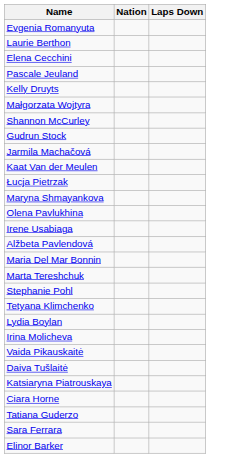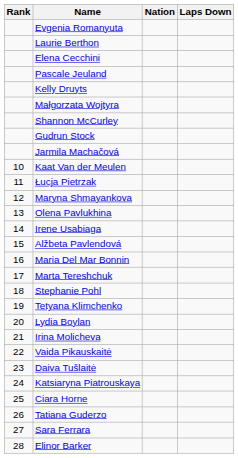 <table class="wikitable sortable" style="text-align:center">
 <tr>
+<th>Rank</th>
 <th>Name</th>
 <th>Nation</th>
 <th>Laps Down</th>
 </tr>
 <tr>
+<td></td>
 <td align=left><a href='#'>Evgenia Romanyuta</a></td>
 <td align=left></td>
 <td></td>
 </tr>
 <tr>
+<td></td>
 <td align=left><a href='#'>Laurie Berthon</a></td>
 <td align=left></td>
 <td></td>
 </tr>
 <tr>
+<td></td>
 <td align=left><a href='#'>Elena Cecchini</a></td>
 <td align=left></td>
 <td></td>
 </tr>
 <tr>
+<td></td>
 <td align=left><a href='#'>Pascale Jeuland</a></td>
 <td align=left></td>
 <td></td>
 </tr>
 <tr>
+<td></td>
 <td align=left><a href='#'>Kelly Druyts</a></td>
 <td align=left></td>
 <td></td>
 </tr>
 <tr>
+<td></td>
 <td align=left><a href='#'>Małgorzata Wojtyra</a></td>
 <td align=left></td>
 <td></td>
 </tr>
 <tr>
+<td></td>
 <td align=left><a href='#'>Shannon McCurley</a></td>
 <td align=left></td>
 <td></td>
 </tr>
 <tr>
+<td></td>
 <td align=left><a href='#'>Gudrun Stock</a></td>
 <td align=left></td>
 <td></td>
 </tr>
 <tr>
+<td></td>
 <td align=left><a href='#'>Jarmila Machačová</a></td>
 <td align=left></td>
 <td></td>
 </tr>
 <tr>
+<td>10</td>
 <td align=left><a href='#'>Kaat Van der Meulen</a></td>
 <td align=left></td>
 <td></td>
 </tr>
 <tr>
+<td>11</td>
 <td align=left><a href='#'>Łucja Pietrzak</a></td>
 <td align=left></td>
 <td></td>
 </tr>
 <tr>
+<td>12</td>
 <td align=left><a href='#'>Maryna Shmayankova</a></td>
 <td align=left></td>
 <td></td>
 </tr>
 <tr>
+<td>13</td>
 <td align=left><a href='#'>Olena Pavlukhina</a></td>
 <td align=left></td>
 <td></td>
 </tr>
 <tr>
+<td>14</td>
 <td align=left><a href='#'>Irene Usabiaga</a></td>
 <td align=left></td>
 <td></td>
 </tr>
 <tr>
+<td>15</td>
 <td align=left><a href='#'>Alžbeta Pavlendová</a></td>
 <td align=left></td>
 <td></td>
 </tr>
 <tr>
+<td>16</td>
 <td align=left><a href='#'>Maria Del Mar Bonnin</a></td>
 <td align=left></td>
 <td></td>
 </tr>
 <tr>
+<td>17</td>
 <td align=left><a href='#'>Marta Tereshchuk</a></td>
 <td align=left></td>
 <td></td>
 </tr>
 <tr>
+<td>18</td>
 <td align=left><a href='#'>Stephanie Pohl</a></td>
 <td align=left></td>
 <td></td>
 </tr>
 <tr>
+<td>19</td>
 <td align=left><a href='#'>Tetyana Klimchenko</a></td>
 <td align=left></td>
 <td></td>
 </tr>
 <tr>
+<td>20</td>
 <td align=left><a href='#'>Lydia Boylan</a></td>
 <td align=left></td>
 <td></td>
 </tr>
 <tr>
+<td>21</td>
 <td align=left><a href='#'>Irina Molicheva</a></td>
 <td align=left></td>
 <td></td>
 </tr>
 <tr>
+<td>22</td>
 <td align=left><a href='#'>Vaida Pikauskaitė</a></td>
 <td align=left></td>
 <td></td>
 </tr>
 <tr>
+<td>23</td>
 <td align=left><a href='#'>Daiva Tušlaitė</a></td>
 <td align=left></td>
 <td></td>
 </tr>
 <tr>
+<td>24</td>
 <td align=left><a href='#'>Katsiaryna Piatrouskaya</a></td>
 <td align=left></td>
 <td></td>
 </tr>
 <tr>
+<td>25</td>
 <td align=left><a href='#'>Ciara Horne</a></td>
 <td align=left></td>
 <td></td>
 </tr>
 <tr>
+<td>26</td>
 <td align=left><a href='#'>Tatiana Guderzo</a></td>
 <td align=left></td>
 <td></td>
 </tr>
 <tr>
+<td>27</td>
 <td align=left><a href='#'>Sara Ferrara</a></td>
 <td align=left></td>
 <td></td>
 </tr>
 <tr>
+<td>28</td>
 <td align=left><a href='#'>Elinor Barker</a></td>
 <td align=left></td>
 <td></td>
 </tr>
 </table>
